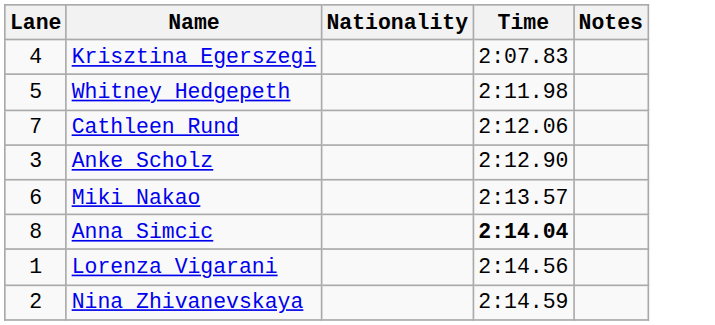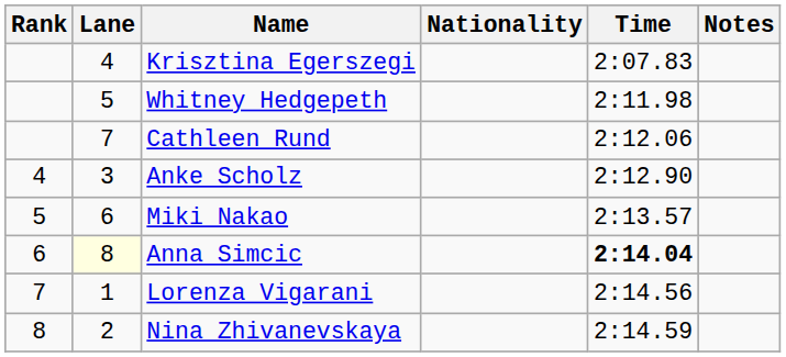 <table class="wikitable sortable" style="text-align:center">
 <tr>
+<th>Rank</th>
 <th>Lane</th>
 <th>Name</th>
 <th>Nationality</th>
 <th>Time</th>
 <th>Notes</th>
 </tr>
 <tr>
+<td></td>
 <td>4</td>
 <td align=left><a href='#'>Krisztina Egerszegi</a></td>
 <td align=left></td>
 <td>2:07.83</td>
 <td></td>
 </tr>
 <tr>
+<td></td>
 <td>5</td>
 <td align=left><a href='#'>Whitney Hedgepeth</a></td>
 <td align=left></td>
 <td>2:11.98</td>
 <td></td>
 </tr>
 <tr>
+<td></td>
 <td>7</td>
 <td align=left><a href='#'>Cathleen Rund</a></td>
 <td align=left></td>
 <td>2:12.06</td>
 <td></td>
 </tr>
 <tr>
+<td>4</td>
 <td>3</td>
 <td align=left><a href='#'>Anke Scholz</a></td>
 <td align=left></td>
 <td>2:12.90</td>
 <td></td>
 </tr>
 <tr>
+<td>5</td>
 <td>6</td>
 <td align=left><a href='#'>Miki Nakao</a></td>
 <td align=left></td>
 <td>2:13.57</td>
 <td></td>
 </tr>
 <tr>
-<td>8</td>
+<td>6</td>
+<td style="background: lightyellow;">8</td>
 <td align=left><a href='#'>Anna Simcic</a></td>
 <td align=left></td>
 <td><strong>2:14.04</strong></td>
 <td></td>
 </tr>
 <tr>
+<td>7</td>
 <td>1</td>
 <td align=left><a href='#'>Lorenza Vigarani</a></td>
 <td align=left></td>
 <td>2:14.56</td>
 <td></td>
 </tr>
 <tr>
+<td>8</td>
 <td>2</td>
 <td align=left><a href='#'>Nina Zhivanevskaya</a></td>
 <td align=left></td>
 <td>2:14.59</td>
 <td></td>
 </tr>
 </table>
